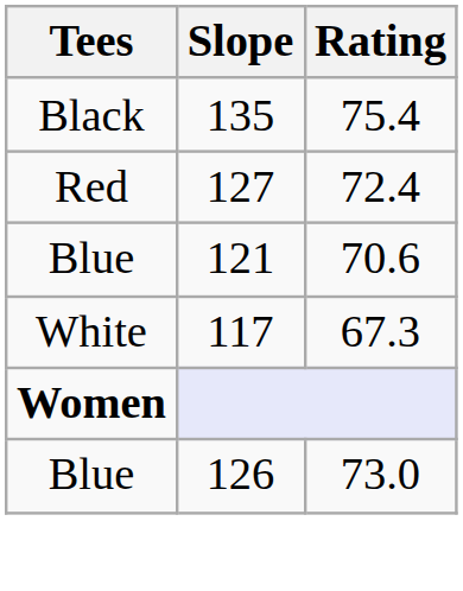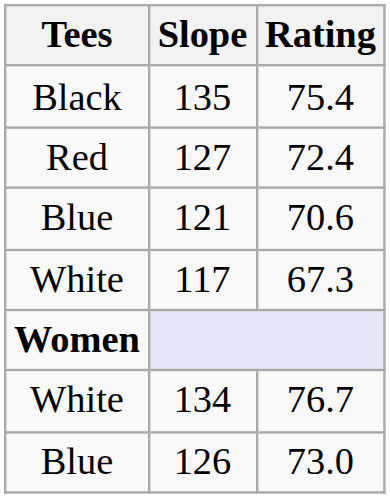 <table class=wikitable style="text-align:center">
 <tr>
 <th>Tees</th>
 <th>Slope</th>
 <th>Rating</th>
 </tr>
 <tr>
 <td>Black</td>
 <td>135</td>
 <td>75.4</td>
 </tr>
 <tr>
 <td>Red</td>
 <td>127</td>
 <td>72.4</td>
 </tr>
 <tr>
 <td>Blue</td>
 <td>121</td>
 <td>70.6</td>
 </tr>
 <tr>
 <td>White</td>
 <td>117</td>
 <td>67.3</td>
 </tr>
 <tr>
 <td><strong>Women</strong></td>
 <td style="background:#E6E8FA;" colspan=2></td>
 </tr>
 <tr>
+<td>White</td>
+<td>134</td>
+<td>76.7</td>
+</tr>
+<tr>
 <td>Blue</td>
 <td>126</td>
 <td>73.0</td>
 </tr>
 </table>
